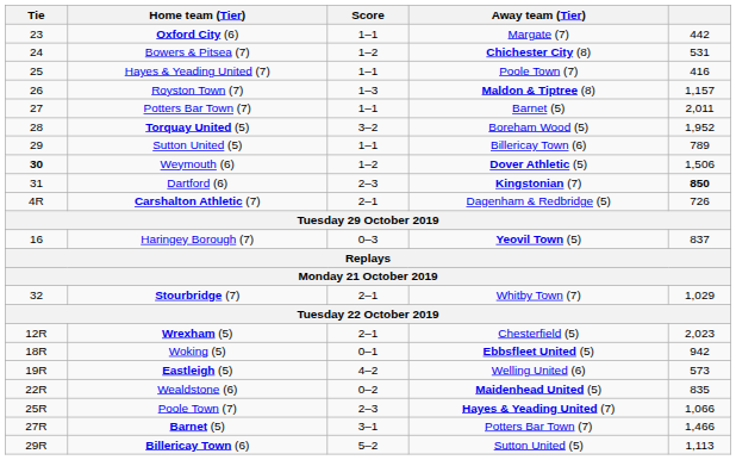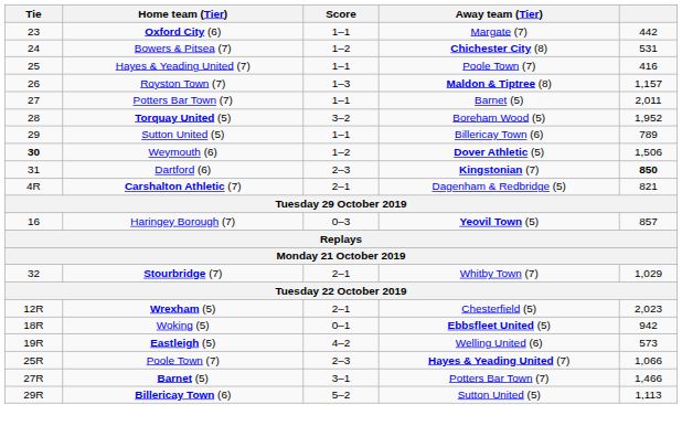 <table class="wikitable" style="text-align:center; font-size:90%; width:100%">
 <tr>
 <th scope="col" style="width:  8.43%;">Tie</th>
 <th scope="col" style="width: 35.29%;">Home team (<a href='#'>Tier</a>)</th>
 <th scope="col" style="width: 11.00%;">Score</th>
 <th scope="col" style="width: 35.29%;">Away team (<a href='#'>Tier</a>)</th>
 <th scope="col" style="width:  8.43%;"></th>
 </tr>
 <tr>
 <td>23</td>
 <td><strong><a href='#'>Oxford City</a></strong> (6)</td>
 <td>1–1</td>
 <td><a href='#'>Margate</a> (7)</td>
 <td>442</td>
 </tr>
 <tr>
 <td>24</td>
 <td><a href='#'>Bowers & Pitsea</a> (7)</td>
 <td>1–2</td>
 <td><strong><a href='#'>Chichester City</a></strong> (8)</td>
 <td>531</td>
 </tr>
 <tr>
 <td>25</td>
 <td><a href='#'>Hayes & Yeading United</a> (7)</td>
 <td>1–1</td>
 <td><a href='#'>Poole Town</a> (7)</td>
 <td>416</td>
 </tr>
 <tr>
 <td>26</td>
 <td><a href='#'>Royston Town</a> (7)</td>
 <td>1–3</td>
 <td><strong><a href='#'>Maldon & Tiptree</a></strong> (8)</td>
 <td>1,157</td>
 </tr>
 <tr>
 <td>27</td>
 <td><a href='#'>Potters Bar Town</a> (7)</td>
 <td>1–1</td>
 <td><a href='#'>Barnet</a> (5)</td>
 <td>2,011</td>
 </tr>
 <tr>
 <td>28</td>
 <td><strong><a href='#'>Torquay United</a></strong> (5)</td>
 <td>3–2</td>
 <td><a href='#'>Boreham Wood</a> (5)</td>
 <td>1,952</td>
 </tr>
 <tr>
 <td>29</td>
 <td><a href='#'>Sutton United</a> (5)</td>
 <td>1–1</td>
 <td><a href='#'>Billericay Town</a> (6)</td>
 <td>789</td>
 </tr>
 <tr>
 <td><strong>30</strong></td>
 <td><a href='#'>Weymouth</a> (6)</td>
 <td>1–2</td>
 <td><strong><a href='#'>Dover Athletic</a> </strong> (5)</td>
 <td>1,506</td>
 </tr>
 <tr>
 <td>31</td>
 <td><a href='#'>Dartford</a> (6)</td>
 <td>2–3</td>
 <td><strong><a href='#'>Kingstonian</a></strong> (7)</td>
 <td><strong>850</strong></td>
 </tr>
 <tr>
 <td>4R</td>
 <td><strong><a href='#'>Carshalton Athletic</a></strong> (7)</td>
 <td>2–1</td>
 <td><a href='#'>Dagenham & Redbridge</a> (5)</td>
-<td>726</td>
+<td>821</td>
 </tr>
 <tr>
 <th colspan="5"><strong>Tuesday 29 October 2019</strong></th>
 </tr>
 <tr>
 <td>16</td>
 <td><a href='#'>Haringey Borough</a> (7)</td>
 <td>0–3</td>
 <td><strong><a href='#'>Yeovil Town</a></strong> (5)</td>
-<td>837</td>
+<td>857</td>
 </tr>
 <tr>
 <th colspan="5"><strong>Replays</strong></th>
 </tr>
 <tr>
 <th colspan="5"><strong>Monday 21 October 2019</strong></th>
 </tr>
 <tr>
 <td>32</td>
 <td><strong><a href='#'>Stourbridge</a></strong> (7)</td>
 <td>2–1</td>
 <td><a href='#'>Whitby Town</a> (7)</td>
 <td>1,029</td>
 </tr>
 <tr>
 <th colspan="5"><strong>Tuesday 22 October 2019</strong></th>
 </tr>
 <tr>
 <td>12R</td>
 <td><strong><a href='#'>Wrexham</a></strong> (5)</td>
 <td>2–1</td>
 <td><a href='#'>Chesterfield</a> (5)</td>
 <td>2,023</td>
 </tr>
 <tr>
 <td>18R</td>
 <td><a href='#'>Woking</a> (5)</td>
 <td>0–1</td>
 <td><strong><a href='#'>Ebbsfleet United</a></strong> (5)</td>
 <td>942</td>
 </tr>
 <tr>
 <td>19R</td>
 <td><strong><a href='#'>Eastleigh</a></strong> (5)</td>
 <td>4–2</td>
 <td><a href='#'>Welling United</a> (6)</td>
 <td>573</td>
 </tr>
 <tr>
-<td>22R</td>
-<td><a href='#'>Wealdstone</a> (6)</td>
-<td>0–2</td>
-<td><strong><a href='#'>Maidenhead United</a></strong> (5)</td>
-<td>835</td>
-</tr>
-<tr>
 <td>25R</td>
 <td><a href='#'>Poole Town</a> (7)</td>
 <td>2–3</td>
 <td><strong><a href='#'>Hayes & Yeading United</a></strong> (7)</td>
 <td>1,066</td>
 </tr>
 <tr>
 <td>27R</td>
 <td><strong><a href='#'>Barnet</a></strong> (5)</td>
 <td>3–1</td>
 <td><a href='#'>Potters Bar Town</a> (7)</td>
 <td>1,466</td>
 </tr>
 <tr>
 <td>29R</td>
 <td><strong><a href='#'>Billericay Town</a></strong> (6)</td>
 <td>5–2</td>
 <td><a href='#'>Sutton United</a> (5)</td>
 <td>1,113</td>
 </tr>
 </table>
